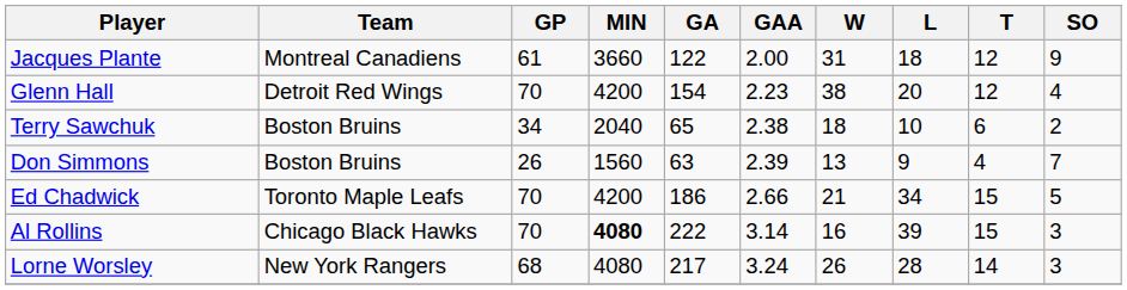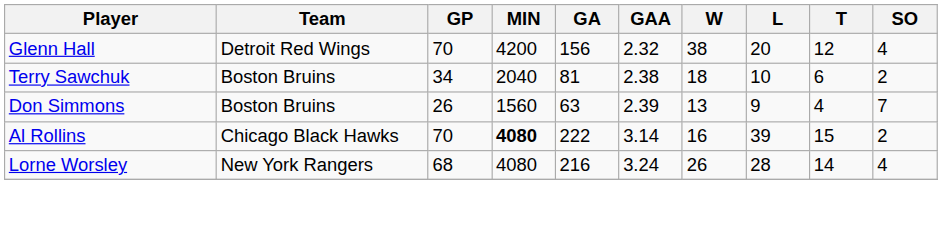 <table class="wikitable">
 <tr>
 <th bgcolor="#DDDDFF" width="20%">Player</th>
 <th bgcolor="#DDDDFF" width="20%">Team</th>
 <th bgcolor="#DDDDFF" width="6%">GP</th>
 <th bgcolor="#DDDDFF" width="6%">MIN</th>
 <th bgcolor="#DDDDFF" width="6%">GA</th>
 <th bgcolor="#DDDDFF" width="6%">GAA</th>
 <th bgcolor="#DDDDFF" width="6%">W</th>
 <th bgcolor="#DDDDFF" width="6%">L</th>
 <th bgcolor="#DDDDFF" width="6%">T</th>
 <th bgcolor="#DDDDFF" width="6%">SO</th>
 </tr>
 <tr>
-<td><a href='#'>Jacques Plante</a></td>
-<td>Montreal Canadiens</td>
-<td>61</td>
-<td>3660</td>
-<td>122</td>
-<td>2.00</td>
-<td>31</td>
-<td>18</td>
-<td>12</td>
-<td>9</td>
-</tr>
-<tr>
 <td><a href='#'>Glenn Hall</a></td>
 <td>Detroit Red Wings</td>
 <td>70</td>
 <td>4200</td>
-<td>154</td>
-<td>2.23</td>
+<td>156</td>
+<td>2.32</td>
 <td>38</td>
 <td>20</td>
 <td>12</td>
 <td>4</td>
 </tr>
 <tr>
 <td><a href='#'>Terry Sawchuk</a></td>
 <td>Boston Bruins</td>
 <td>34</td>
 <td>2040</td>
-<td>65</td>
+<td>81</td>
 <td>2.38</td>
 <td>18</td>
 <td>10</td>
 <td>6</td>
 <td>2</td>
 </tr>
 <tr>
 <td><a href='#'>Don Simmons</a></td>
 <td>Boston Bruins</td>
 <td>26</td>
 <td>1560</td>
 <td>63</td>
 <td>2.39</td>
 <td>13</td>
 <td>9</td>
 <td>4</td>
 <td>7</td>
 </tr>
 <tr>
-<td><a href='#'>Ed Chadwick</a></td>
-<td>Toronto Maple Leafs</td>
-<td>70</td>
-<td>4200</td>
-<td>186</td>
-<td>2.66</td>
-<td>21</td>
-<td>34</td>
-<td>15</td>
-<td>5</td>
-</tr>
-<tr>
 <td><a href='#'>Al Rollins</a></td>
 <td>Chicago Black Hawks</td>
 <td>70</td>
 <td><strong>4080</strong></td>
 <td>222</td>
 <td>3.14</td>
 <td>16</td>
 <td>39</td>
 <td>15</td>
-<td>3</td>
+<td>2</td>
 </tr>
 <tr>
 <td><a href='#'>Lorne Worsley</a></td>
 <td>New York Rangers</td>
 <td>68</td>
 <td>4080</td>
-<td>217</td>
+<td>216</td>
 <td>3.24</td>
 <td>26</td>
 <td>28</td>
 <td>14</td>
-<td>3</td>
+<td>4</td>
 </tr>
 <tr>
 </tr>
 </table>
